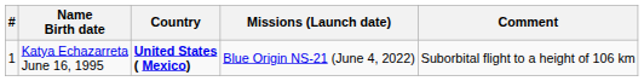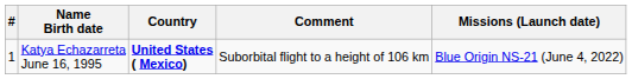 <table class="wikitable">
 <tr>
 <th>#</th>
 <th>Name<br>Birth date</th>
 <th>Country</th>
+<th>Comment</th>
 <th>Missions (Launch date)</th>
-<th>Comment</th>
 </tr>
 <tr>
 <td>1</td>
 <td><a href='#'>Katya Echazarreta</a><br>June 16, 1995</td>
 <td><strong> <a href='#'>United States</a><br>( <a href='#'>Mexico</a>)</strong></td>
+<td>Suborbital flight to a height of 106 km</td>
 <td> <a href='#'>Blue Origin NS-21</a> (June 4, 2022)</td>
-<td>Suborbital flight to a height of 106 km</td>
 </tr>
 </table>
